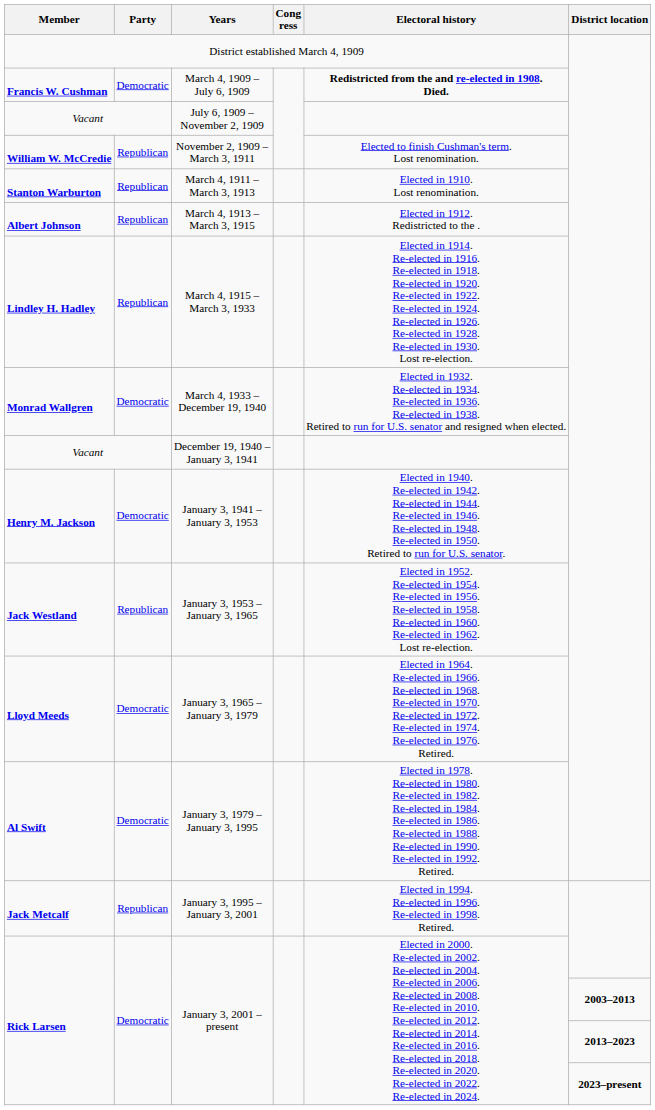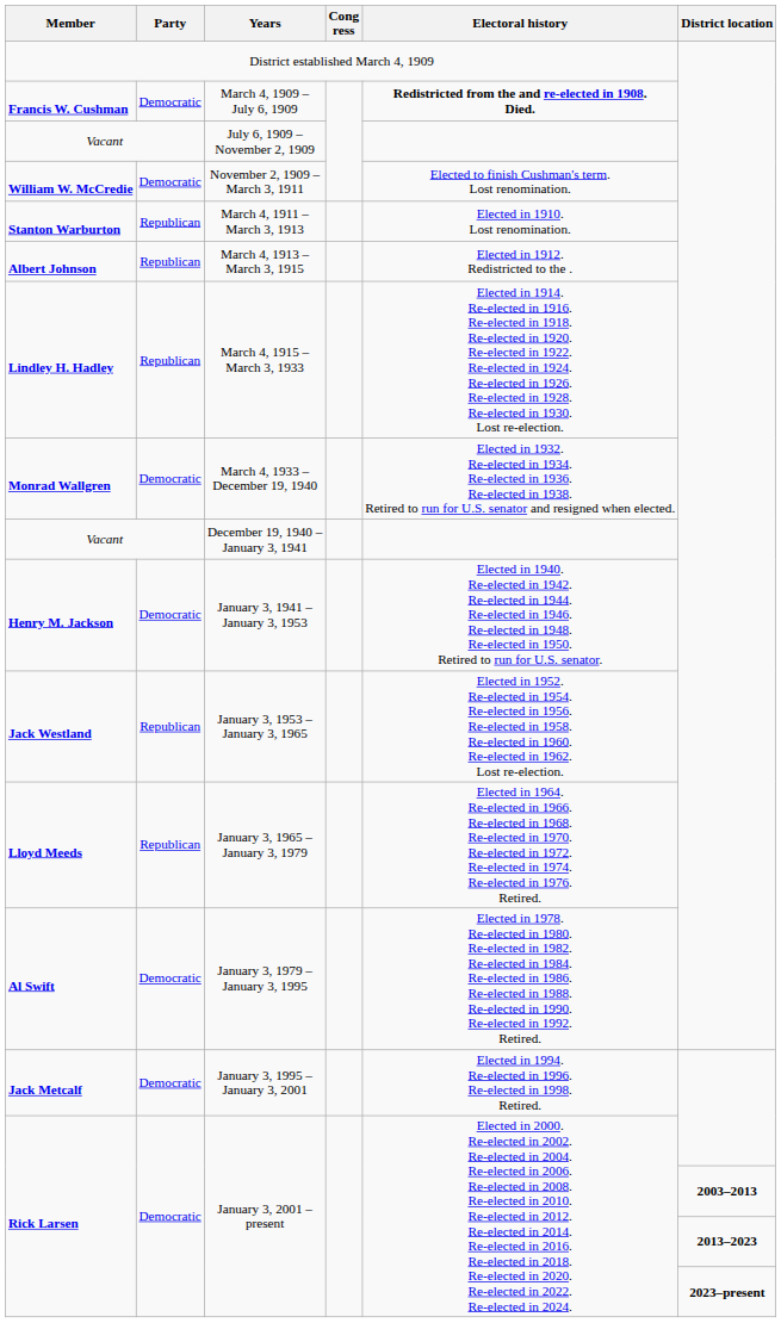 <table class=wikitable style="text-align:center">
 <tr>
 <th>Member<br></th>
 <th>Party</th>
 <th>Years</th>
 <th>Cong<br>ress</th>
 <th>Electoral history</th>
 <th>District location</th>
 </tr>
 <tr style="height:3em">
 <td colspan=5>District established March 4, 1909</td>
 </tr>
 <tr style="height:3em">
 <td align=left><br><strong><a href='#'>Francis W. Cushman</a></strong><br></td>
 <td><a href='#'>Democratic</a></td>
 <td nowrap>March 4, 1909 –<br>July 6, 1909</td>
 <td rowspan=3></td>
 <td><strong>Redistricted from the  and <a href='#'>re-elected in 1908</a>.<br>Died.</strong></td>
 </tr>
 <tr style="height:3em">
 <td Colspan=2><em>Vacant</em></td>
 <td nowrap>July 6, 1909 –<br>November 2, 1909</td>
 <td></td>
 </tr>
 <tr style="height:3em">
 <td align=left><br><strong><a href='#'>William W. McCredie</a></strong><br></td>
-<td><a href='#'>Republican</a></td>
+<td><a href='#'>Democratic</a></td>
 <td nowrap>November 2, 1909 –<br>March 3, 1911</td>
 <td><a href='#'>Elected to finish Cushman's term</a>.<br>Lost renomination.</td>
 </tr>
 <tr style="height:3em">
 <td align=left><br><strong><a href='#'>Stanton Warburton</a></strong><br></td>
 <td><a href='#'>Republican</a></td>
 <td nowrap>March 4, 1911 –<br>March 3, 1913</td>
 <td></td>
 <td><a href='#'>Elected in 1910</a>.<br>Lost renomination.</td>
 </tr>
 <tr style="height:3em">
 <td align=left><br><strong><a href='#'>Albert Johnson</a></strong><br></td>
 <td><a href='#'>Republican</a></td>
 <td nowrap>March 4, 1913 –<br>March 3, 1915</td>
 <td></td>
 <td><a href='#'>Elected in 1912</a>.<br>Redistricted to the .</td>
 </tr>
 <tr style="height:3em">
 <td align=left><br><strong><a href='#'>Lindley H. Hadley</a></strong><br></td>
 <td><a href='#'>Republican</a></td>
 <td nowrap>March 4, 1915 –<br>March 3, 1933</td>
 <td></td>
 <td><a href='#'>Elected in 1914</a>.<br><a href='#'>Re-elected in 1916</a>.<br><a href='#'>Re-elected in 1918</a>.<br><a href='#'>Re-elected in 1920</a>.<br><a href='#'>Re-elected in 1922</a>.<br><a href='#'>Re-elected in 1924</a>.<br><a href='#'>Re-elected in 1926</a>.<br><a href='#'>Re-elected in 1928</a>.<br><a href='#'>Re-elected in 1930</a>.<br>Lost re-election.</td>
 </tr>
 <tr style="height:3em">
 <td align=left><br><strong><a href='#'>Monrad Wallgren</a></strong><br></td>
 <td><a href='#'>Democratic</a></td>
 <td nowrap>March 4, 1933 –<br>December 19, 1940</td>
 <td></td>
 <td><a href='#'>Elected in 1932</a>.<br><a href='#'>Re-elected in 1934</a>.<br><a href='#'>Re-elected in 1936</a>.<br><a href='#'>Re-elected in 1938</a>.<br>Retired to <a href='#'>run for U.S. senator</a> and resigned when elected.</td>
 </tr>
 <tr style="height:3em">
 <td Colspan=2><em>Vacant</em></td>
 <td nowrap>December 19, 1940 –<br>January 3, 1941</td>
 <td></td>
 <td></td>
 </tr>
 <tr style="height:3em">
 <td align=left><br><strong><a href='#'>Henry M. Jackson</a></strong><br></td>
 <td><a href='#'>Democratic</a></td>
 <td nowrap>January 3, 1941 –<br>January 3, 1953</td>
 <td></td>
 <td><a href='#'>Elected in 1940</a>.<br><a href='#'>Re-elected in 1942</a>.<br><a href='#'>Re-elected in 1944</a>.<br><a href='#'>Re-elected in 1946</a>.<br><a href='#'>Re-elected in 1948</a>.<br><a href='#'>Re-elected in 1950</a>.<br>Retired to <a href='#'>run for U.S. senator</a>.</td>
 </tr>
 <tr style="height:3em">
 <td align=left><br><strong><a href='#'>Jack Westland</a></strong><br></td>
 <td><a href='#'>Republican</a></td>
 <td nowrap>January 3, 1953 –<br>January 3, 1965</td>
 <td></td>
 <td><a href='#'>Elected in 1952</a>.<br><a href='#'>Re-elected in 1954</a>.<br><a href='#'>Re-elected in 1956</a>.<br><a href='#'>Re-elected in 1958</a>.<br><a href='#'>Re-elected in 1960</a>.<br><a href='#'>Re-elected in 1962</a>.<br>Lost re-election.</td>
 </tr>
 <tr style="height:3em">
 <td align=left><br><strong><a href='#'>Lloyd Meeds</a></strong><br></td>
-<td><a href='#'>Democratic</a></td>
+<td><a href='#'>Republican</a></td>
 <td nowrap>January 3, 1965 –<br>January 3, 1979</td>
 <td></td>
 <td><a href='#'>Elected in 1964</a>.<br><a href='#'>Re-elected in 1966</a>.<br><a href='#'>Re-elected in 1968</a>.<br><a href='#'>Re-elected in 1970</a>.<br><a href='#'>Re-elected in 1972</a>.<br><a href='#'>Re-elected in 1974</a>.<br><a href='#'>Re-elected in 1976</a>.<br>Retired.</td>
 </tr>
 <tr style="height:3em">
 <td align=left><br><strong><a href='#'>Al Swift</a></strong><br></td>
 <td><a href='#'>Democratic</a></td>
 <td nowrap>January 3, 1979 –<br>January 3, 1995</td>
 <td></td>
 <td><a href='#'>Elected in 1978</a>.<br><a href='#'>Re-elected in 1980</a>.<br><a href='#'>Re-elected in 1982</a>.<br><a href='#'>Re-elected in 1984</a>.<br><a href='#'>Re-elected in 1986</a>.<br><a href='#'>Re-elected in 1988</a>.<br><a href='#'>Re-elected in 1990</a>.<br><a href='#'>Re-elected in 1992</a>.<br>Retired.</td>
 </tr>
 <tr style="height:3em">
 <td align=left><br><strong><a href='#'>Jack Metcalf</a></strong><br></td>
-<td><a href='#'>Republican</a></td>
+<td><a href='#'>Democratic</a></td>
 <td nowrap>January 3, 1995 –<br>January 3, 2001</td>
 <td></td>
 <td><a href='#'>Elected in 1994</a>.<br><a href='#'>Re-elected in 1996</a>.<br><a href='#'>Re-elected in 1998</a>.<br>Retired.</td>
 <td rowspan=2></td>
 </tr>
 <tr style="height:3em">
 <td rowspan=4 align=left><br><strong><a href='#'>Rick Larsen</a></strong><br></td>
 <td rowspan=4 ><a href='#'>Democratic</a></td>
 <td rowspan=4 nowrap>January 3, 2001 –<br>present</td>
 <td rowspan=4></td>
 <td rowspan=4><a href='#'>Elected in 2000</a>.<br><a href='#'>Re-elected in 2002</a>.<br><a href='#'>Re-elected in 2004</a>.<br><a href='#'>Re-elected in 2006</a>.<br><a href='#'>Re-elected in 2008</a>.<br><a href='#'>Re-elected in 2010</a>.<br><a href='#'>Re-elected in 2012</a>.<br><a href='#'>Re-elected in 2014</a>.<br><a href='#'>Re-elected in 2016</a>.<br><a href='#'>Re-elected in 2018</a>.<br><a href='#'>Re-elected in 2020</a>.<br><a href='#'>Re-elected in 2022</a>.<br><a href='#'>Re-elected in 2024</a>.</td>
 </tr>
 <tr style="height:3em">
 <td><strong>2003–2013</strong><br></td>
 </tr>
 <tr style="height:3em">
 <td><strong>2013–2023</strong><br></td>
 </tr>
 <tr style="height:3em">
 <td><strong>2023–present</strong><br></td>
 </tr>
 </table>
